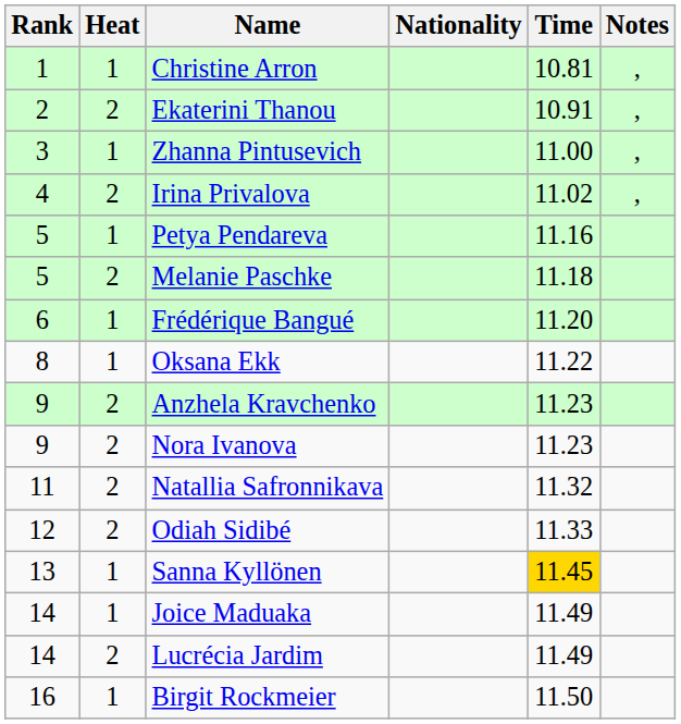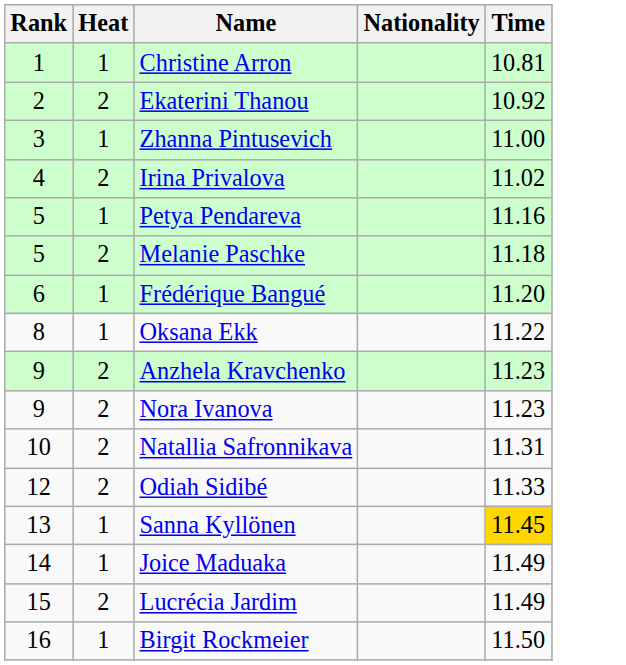 <table class="wikitable sortable" style="text-align:center">
 <tr>
 <th>Rank</th>
 <th>Heat</th>
 <th>Name</th>
 <th>Nationality</th>
 <th>Time</th>
-<th>Notes</th>
 </tr>
 <tr bgcolor=ccffcc>
 <td>1</td>
 <td>1</td>
 <td align=left><a href='#'>Christine Arron</a></td>
 <td align=left></td>
 <td>10.81</td>
-<td>, </td>
 </tr>
 <tr bgcolor=ccffcc>
 <td>2</td>
 <td>2</td>
 <td align=left><a href='#'>Ekaterini Thanou</a></td>
 <td align=left></td>
-<td>10.91</td>
-<td>, </td>
+<td>10.92</td>
 </tr>
 <tr bgcolor=ccffcc>
 <td>3</td>
 <td>1</td>
 <td align=left><a href='#'>Zhanna Pintusevich</a></td>
 <td align=left></td>
 <td>11.00</td>
-<td>, </td>
 </tr>
 <tr bgcolor=ccffcc>
 <td>4</td>
 <td>2</td>
 <td align=left><a href='#'>Irina Privalova</a></td>
 <td align=left></td>
 <td>11.02</td>
-<td>, </td>
 </tr>
 <tr bgcolor=ccffcc>
 <td>5</td>
 <td>1</td>
 <td align=left><a href='#'>Petya Pendareva</a></td>
 <td align=left></td>
 <td>11.16</td>
-<td></td>
 </tr>
 <tr bgcolor=ccffcc>
 <td>5</td>
 <td>2</td>
 <td align=left><a href='#'>Melanie Paschke</a></td>
 <td align=left></td>
 <td>11.18</td>
-<td></td>
 </tr>
 <tr bgcolor=ccffcc>
 <td>6</td>
 <td>1</td>
 <td align=left><a href='#'>Frédérique Bangué</a></td>
 <td align=left></td>
 <td>11.20</td>
-<td></td>
 </tr>
 <tr>
 <td>8</td>
 <td>1</td>
 <td align=left><a href='#'>Oksana Ekk</a></td>
 <td align=left></td>
 <td>11.22</td>
-<td></td>
 </tr>
 <tr bgcolor=ccffcc>
 <td>9</td>
 <td>2</td>
 <td align=left><a href='#'>Anzhela Kravchenko</a></td>
 <td align=left></td>
 <td>11.23</td>
-<td></td>
 </tr>
 <tr>
 <td>9</td>
 <td>2</td>
 <td align=left><a href='#'>Nora Ivanova</a></td>
 <td align=left></td>
 <td>11.23</td>
-<td></td>
 </tr>
 <tr>
-<td>11</td>
+<td>10</td>
 <td>2</td>
 <td align=left><a href='#'>Natallia Safronnikava</a></td>
 <td align=left></td>
-<td>11.32</td>
-<td></td>
+<td>11.31</td>
 </tr>
 <tr>
 <td>12</td>
 <td>2</td>
 <td align=left><a href='#'>Odiah Sidibé</a></td>
 <td align=left></td>
 <td>11.33</td>
-<td></td>
 </tr>
 <tr>
 <td>13</td>
 <td>1</td>
 <td align=left><a href='#'>Sanna Kyllönen</a></td>
 <td align=left></td>
 <td style="background: gold;">11.45</td>
-<td></td>
 </tr>
 <tr>
 <td>14</td>
 <td>1</td>
 <td align=left><a href='#'>Joice Maduaka</a></td>
 <td align=left></td>
 <td>11.49</td>
-<td></td>
 </tr>
 <tr>
-<td>14</td>
+<td>15</td>
 <td>2</td>
 <td align=left><a href='#'>Lucrécia Jardim</a></td>
 <td align=left></td>
 <td>11.49</td>
-<td></td>
 </tr>
 <tr>
 <td>16</td>
 <td>1</td>
 <td align=left><a href='#'>Birgit Rockmeier</a></td>
 <td align=left></td>
 <td>11.50</td>
-<td></td>
 </tr>
 </table>
